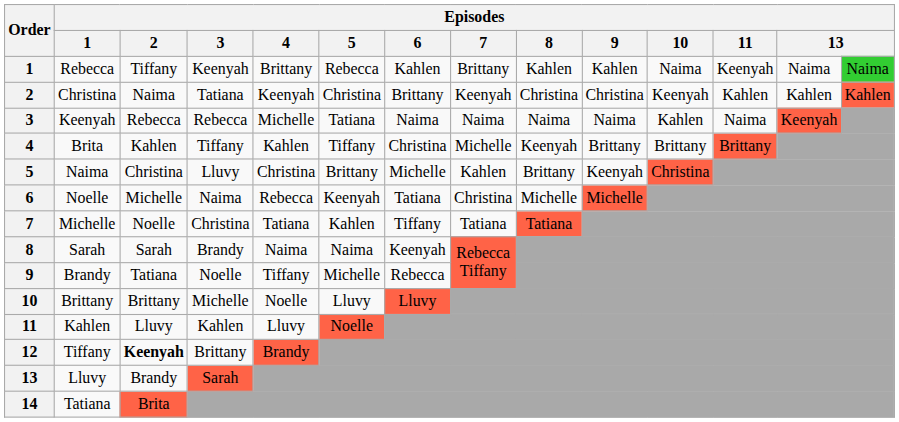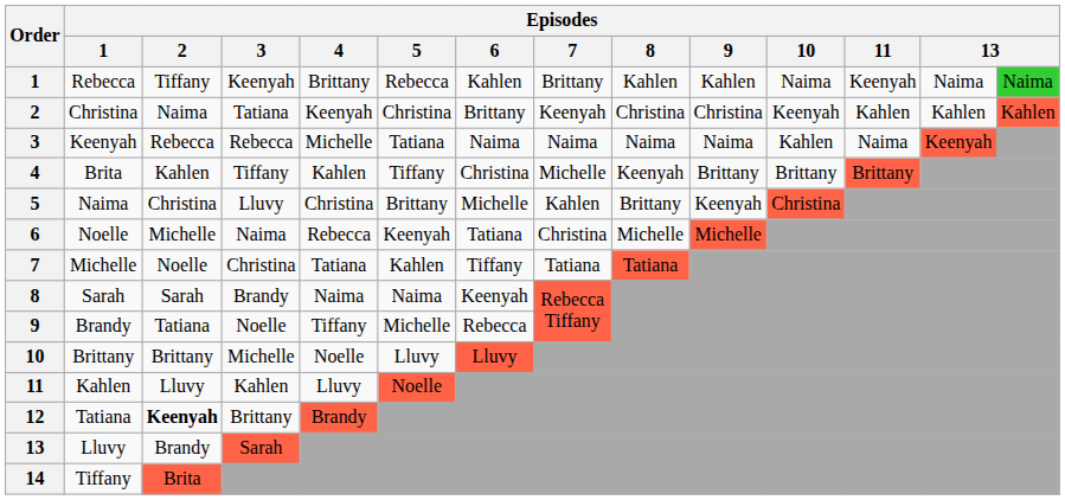 <table class="wikitable" style="text-align:center; font-size:92%">
 <tr>
 <th rowspan=2>Order</th>
 <th colspan=13>Episodes</th>
 </tr>
 <tr>
 <th>1</th>
 <th>2</th>
 <th>3</th>
 <th>4</th>
 <th>5</th>
 <th>6</th>
 <th>7</th>
 <th>8</th>
 <th>9</th>
 <th>10</th>
 <th>11</th>
 <th colspan=2>13</th>
 </tr>
 <tr>
 <th>1</th>
 <td>Rebecca</td>
 <td>Tiffany</td>
 <td>Keenyah</td>
 <td>Brittany</td>
 <td>Rebecca</td>
 <td>Kahlen</td>
 <td>Brittany</td>
 <td>Kahlen</td>
 <td>Kahlen</td>
 <td>Naima</td>
 <td>Keenyah</td>
 <td>Naima</td>
 <td bgcolor="limegreen">Naima</td>
 </tr>
 <tr>
 <th>2</th>
 <td>Christina</td>
 <td>Naima</td>
 <td>Tatiana</td>
 <td>Keenyah</td>
 <td>Christina</td>
 <td>Brittany</td>
 <td>Keenyah</td>
 <td>Christina</td>
 <td>Christina</td>
 <td>Keenyah</td>
 <td>Kahlen</td>
 <td>Kahlen</td>
 <td bgcolor="tomato">Kahlen</td>
 </tr>
 <tr>
 <th>3</th>
 <td>Keenyah</td>
 <td>Rebecca</td>
 <td>Rebecca</td>
 <td>Michelle</td>
 <td>Tatiana</td>
 <td>Naima</td>
 <td>Naima</td>
 <td>Naima</td>
 <td>Naima</td>
 <td>Kahlen</td>
 <td>Naima</td>
 <td bgcolor="tomato">Keenyah</td>
 <td bgcolor="darkgray"></td>
 </tr>
 <tr>
 <th>4</th>
 <td>Brita</td>
 <td>Kahlen</td>
 <td>Tiffany</td>
 <td>Kahlen</td>
 <td>Tiffany</td>
 <td>Christina</td>
 <td>Michelle</td>
 <td>Keenyah</td>
 <td>Brittany</td>
 <td>Brittany</td>
 <td bgcolor="tomato">Brittany</td>
 <td bgcolor="darkgray" colspan=2></td>
 </tr>
 <tr>
 <th>5</th>
 <td>Naima</td>
 <td>Christina</td>
 <td>Lluvy</td>
 <td>Christina</td>
 <td>Brittany</td>
 <td>Michelle</td>
 <td>Kahlen</td>
 <td>Brittany</td>
 <td>Keenyah</td>
 <td bgcolor="tomato">Christina</td>
 <td bgcolor="darkgray" colspan=3></td>
 </tr>
 <tr>
 <th>6</th>
 <td>Noelle</td>
 <td>Michelle</td>
 <td>Naima</td>
 <td>Rebecca</td>
 <td>Keenyah</td>
 <td>Tatiana</td>
 <td>Christina</td>
 <td>Michelle</td>
 <td bgcolor="tomato">Michelle</td>
 <td bgcolor="darkgray" colspan=4></td>
 </tr>
 <tr>
 <th>7</th>
 <td>Michelle</td>
 <td>Noelle</td>
 <td>Christina</td>
 <td>Tatiana</td>
 <td>Kahlen</td>
 <td>Tiffany</td>
 <td>Tatiana</td>
 <td bgcolor="tomato">Tatiana</td>
 <td bgcolor="darkgray" colspan=5></td>
 </tr>
 <tr>
 <th>8</th>
 <td>Sarah</td>
 <td>Sarah</td>
 <td>Brandy</td>
 <td>Naima</td>
 <td>Naima</td>
 <td>Keenyah</td>
 <td rowspan=2 bgcolor="tomato">Rebecca<br>Tiffany</td>
 <td colspan="6" bgcolor="darkgray"></td>
 </tr>
 <tr>
 <th>9</th>
 <td>Brandy</td>
 <td>Tatiana</td>
 <td>Noelle</td>
 <td>Tiffany</td>
 <td>Michelle</td>
 <td>Rebecca</td>
 <td colspan="6" bgcolor="darkgray"></td>
 </tr>
 <tr>
 <th>10</th>
 <td>Brittany</td>
 <td>Brittany</td>
 <td>Michelle</td>
 <td>Noelle</td>
 <td>Lluvy</td>
 <td bgcolor="tomato">Lluvy</td>
 <td colspan="7" bgcolor="darkgray"></td>
 </tr>
 <tr>
 <th>11</th>
 <td>Kahlen</td>
 <td>Lluvy</td>
 <td>Kahlen</td>
 <td>Lluvy</td>
 <td bgcolor="tomato">Noelle</td>
 <td colspan="8" bgcolor="darkgray"></td>
 </tr>
 <tr>
 <th>12</th>
-<td>Tiffany</td>
+<td>Tatiana</td>
 <td><strong>Keenyah</strong></td>
 <td>Brittany</td>
 <td bgcolor="tomato">Brandy</td>
 <td colspan="9" bgcolor="darkgray"></td>
 </tr>
 <tr>
 <th>13</th>
 <td>Lluvy</td>
 <td>Brandy</td>
 <td bgcolor="tomato">Sarah</td>
 <td colspan="10" bgcolor="darkgray"></td>
 </tr>
 <tr>
 <th>14</th>
-<td>Tatiana</td>
+<td>Tiffany</td>
 <td bgcolor="tomato">Brita</td>
 <td colspan="11" bgcolor="darkgray"></td>
 </tr>
 </table>
